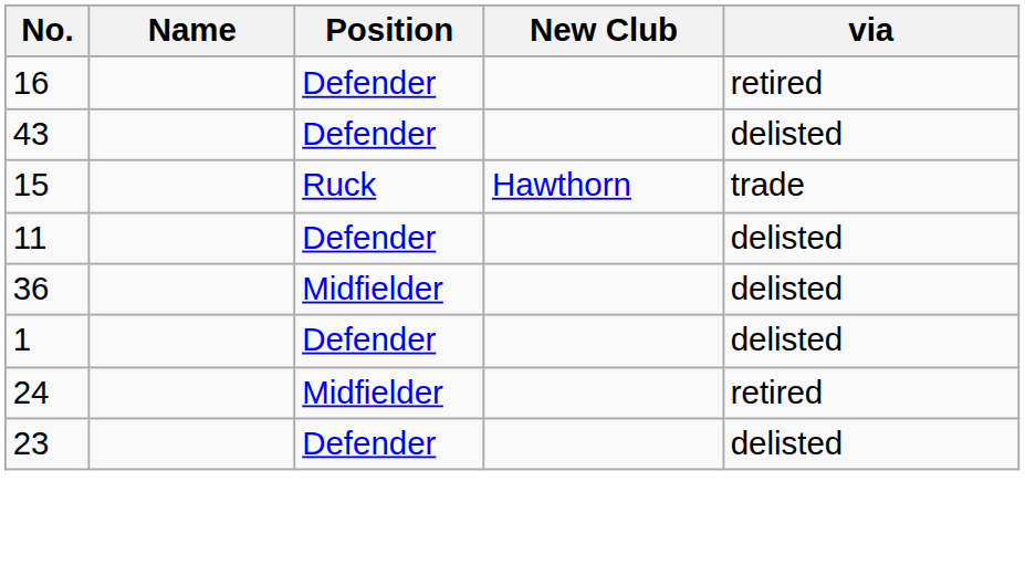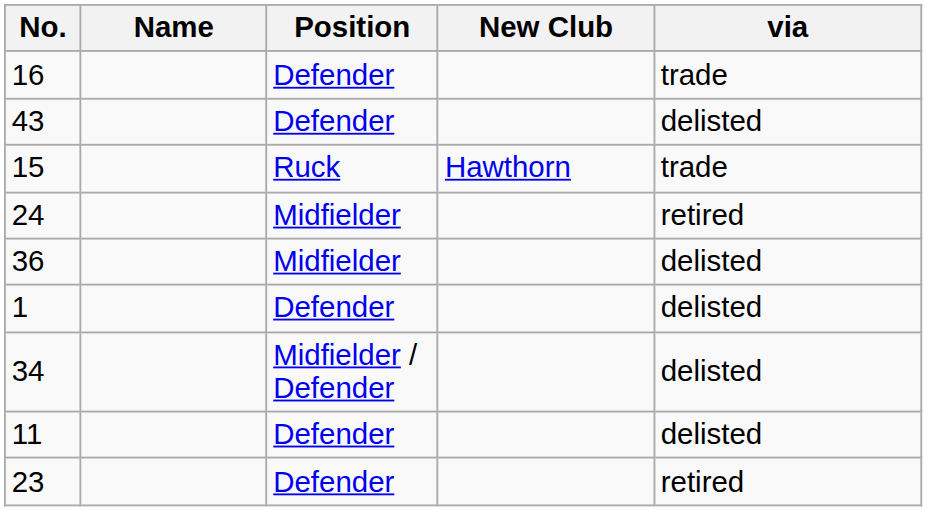 <table class="wikitable sortable" style="width:80%;">
 <tr style="background:#efefef;">
 <th width=1%>No.</th>
 <th width=6%>Name</th>
 <th width=2%>Position</th>
 <th width=5%>New Club</th>
 <th width=10%>via</th>
 </tr>
 <tr>
 <td align=left>16</td>
 <td></td>
 <td><a href='#'>Defender</a></td>
 <td></td>
-<td>retired</td>
+<td>trade</td>
 </tr>
 <tr>
 <td align=left>43</td>
 <td></td>
 <td><a href='#'>Defender</a></td>
 <td></td>
 <td>delisted</td>
 </tr>
 <tr>
 <td align=left>15</td>
 <td></td>
 <td><a href='#'>Ruck</a></td>
 <td><a href='#'>Hawthorn</a></td>
 <td>trade</td>
 </tr>
 <tr>
-<td align=left>11</td>
+<td align=left>24</td>
 <td></td>
-<td><a href='#'>Defender</a></td>
+<td><a href='#'>Midfielder</a></td>
 <td></td>
-<td>delisted</td>
+<td>retired</td>
 </tr>
 <tr>
 <td align=left>36</td>
 <td></td>
 <td><a href='#'>Midfielder</a></td>
 <td></td>
 <td>delisted</td>
 </tr>
 <tr>
 <td align=left>1</td>
 <td></td>
 <td><a href='#'>Defender</a></td>
 <td></td>
 <td>delisted</td>
 </tr>
 <tr>
-<td align=left>24</td>
+<td align=left>34</td>
 <td></td>
-<td><a href='#'>Midfielder</a></td>
+<td><a href='#'>Midfielder</a> / <a href='#'>Defender</a></td>
 <td></td>
-<td>retired</td>
+<td>delisted</td>
+</tr>
+<tr>
+<td align=left>11</td>
+<td></td>
+<td><a href='#'>Defender</a></td>
+<td></td>
+<td>delisted</td>
 </tr>
 <tr>
 <td align=left>23</td>
 <td></td>
 <td><a href='#'>Defender</a></td>
 <td></td>
-<td>delisted</td>
+<td>retired</td>
 </tr>
 </table>
